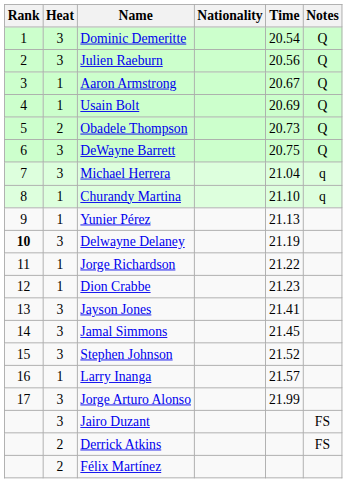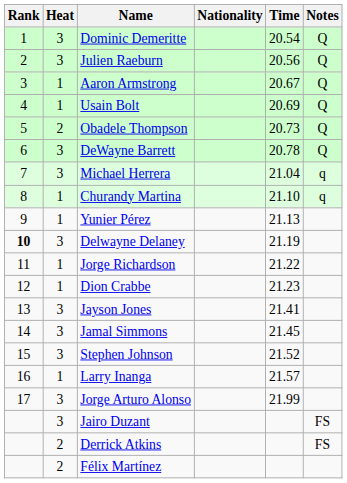 <table class="wikitable sortable" style="text-align:center; font-size:95%">
 <tr>
 <th>Rank</th>
 <th>Heat</th>
 <th>Name</th>
 <th>Nationality</th>
 <th>Time</th>
 <th>Notes</th>
 </tr>
 <tr bgcolor=ccffcc>
 <td>1</td>
 <td>3</td>
 <td align=left><a href='#'>Dominic Demeritte</a></td>
 <td align=left></td>
 <td>20.54</td>
 <td>Q</td>
 </tr>
 <tr bgcolor=ccffcc>
 <td>2</td>
 <td>3</td>
 <td align=left><a href='#'>Julien Raeburn</a></td>
 <td align=left></td>
 <td>20.56</td>
 <td>Q</td>
 </tr>
 <tr bgcolor=ccffcc>
 <td>3</td>
 <td>1</td>
 <td align=left><a href='#'>Aaron Armstrong</a></td>
 <td align=left></td>
 <td>20.67</td>
 <td>Q</td>
 </tr>
 <tr bgcolor=ccffcc>
 <td>4</td>
 <td>1</td>
 <td align=left><a href='#'>Usain Bolt</a></td>
 <td align=left></td>
 <td>20.69</td>
 <td>Q</td>
 </tr>
 <tr bgcolor=ccffcc>
 <td>5</td>
 <td>2</td>
 <td align=left><a href='#'>Obadele Thompson</a></td>
 <td align=left></td>
 <td>20.73</td>
 <td>Q</td>
 </tr>
 <tr bgcolor=ccffcc>
 <td>6</td>
 <td>3</td>
 <td align=left><a href='#'>DeWayne Barrett</a></td>
 <td align=left></td>
-<td>20.75</td>
+<td>20.78</td>
 <td>Q</td>
 </tr>
 <tr bgcolor=ddffdd>
 <td>7</td>
 <td>3</td>
 <td align=left><a href='#'>Michael Herrera</a></td>
 <td align=left></td>
 <td>21.04</td>
 <td>q</td>
 </tr>
 <tr bgcolor=ddffdd>
 <td>8</td>
 <td>1</td>
 <td align=left><a href='#'>Churandy Martina</a></td>
 <td align=left></td>
 <td>21.10</td>
 <td>q</td>
 </tr>
 <tr>
 <td>9</td>
 <td>1</td>
 <td align=left><a href='#'>Yunier Pérez</a></td>
 <td align=left></td>
 <td>21.13</td>
 <td></td>
 </tr>
 <tr>
 <td><strong>10</strong></td>
 <td>3</td>
 <td align=left><a href='#'>Delwayne Delaney</a></td>
 <td align=left></td>
 <td>21.19</td>
 <td></td>
 </tr>
 <tr>
 <td>11</td>
 <td>1</td>
 <td align=left><a href='#'>Jorge Richardson</a></td>
 <td align=left></td>
 <td>21.22</td>
 <td></td>
 </tr>
 <tr>
 <td>12</td>
 <td>1</td>
 <td align=left><a href='#'>Dion Crabbe</a></td>
 <td align=left></td>
 <td>21.23</td>
 <td></td>
 </tr>
 <tr>
 <td>13</td>
 <td>3</td>
 <td align=left><a href='#'>Jayson Jones</a></td>
 <td align=left></td>
 <td>21.41</td>
 <td></td>
 </tr>
 <tr>
 <td>14</td>
 <td>3</td>
 <td align=left><a href='#'>Jamal Simmons</a></td>
 <td align=left></td>
 <td>21.45</td>
 <td></td>
 </tr>
 <tr>
 <td>15</td>
 <td>3</td>
 <td align=left><a href='#'>Stephen Johnson</a></td>
 <td align=left></td>
 <td>21.52</td>
 <td></td>
 </tr>
 <tr>
 <td>16</td>
 <td>1</td>
 <td align=left><a href='#'>Larry Inanga</a></td>
 <td align=left></td>
 <td>21.57</td>
 <td></td>
 </tr>
 <tr>
 <td>17</td>
 <td>3</td>
 <td align=left><a href='#'>Jorge Arturo Alonso</a></td>
 <td align=left></td>
 <td>21.99</td>
 <td></td>
 </tr>
 <tr>
 <td></td>
 <td>3</td>
 <td align=left><a href='#'>Jairo Duzant</a></td>
 <td align=left></td>
 <td></td>
 <td>FS</td>
 </tr>
 <tr>
 <td></td>
 <td>2</td>
 <td align=left><a href='#'>Derrick Atkins</a></td>
 <td align=left></td>
 <td></td>
 <td>FS</td>
 </tr>
 <tr>
 <td></td>
 <td>2</td>
 <td align=left><a href='#'>Félix Martínez</a></td>
 <td align=left></td>
 <td></td>
 <td></td>
 </tr>
 </table>
